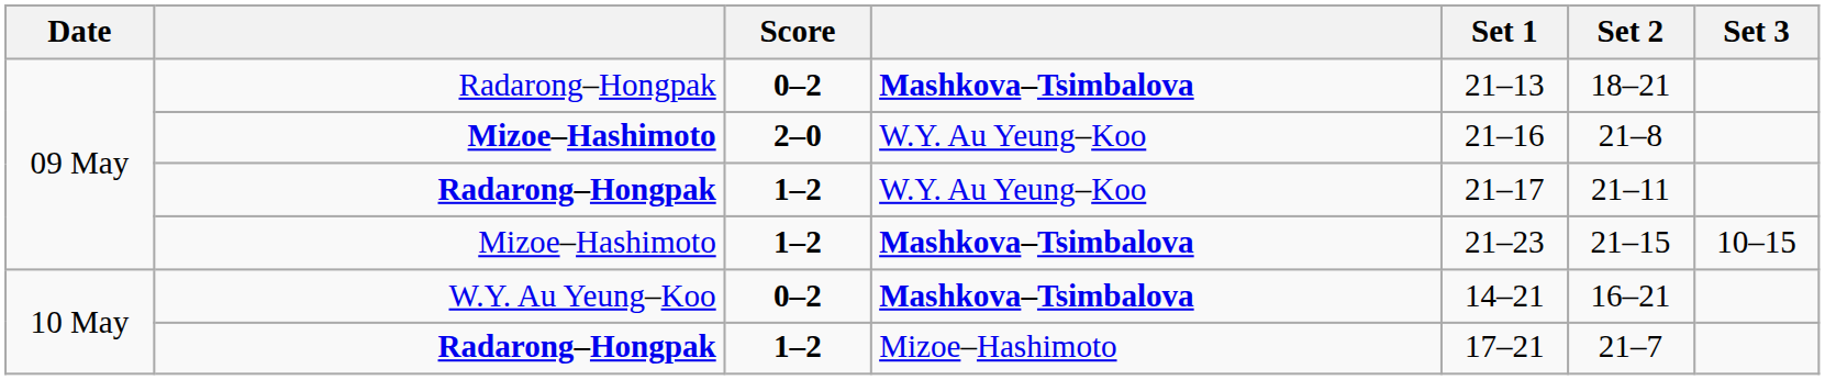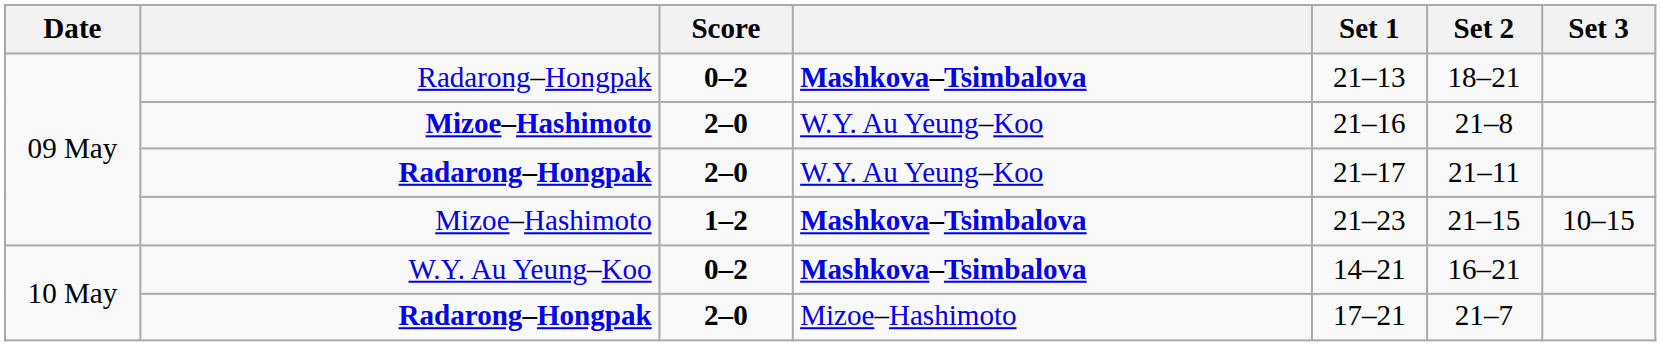 <table class="wikitable" style="text-align: center; font-size:90% ">
 <tr>
 <th width="60">Date</th>
 <th align="right" width="250"></th>
 <th width="60">Score</th>
 <th align="left" width="250"></th>
 <th width="50">Set 1</th>
 <th width="50">Set 2</th>
 <th width="50">Set 3</th>
 </tr>
 <tr>
 <td rowspan=4>09 May</td>
 <td align=right><a href='#'>Radarong</a>–<a href='#'>Hongpak</a> </td>
 <td align=center><strong>0–2</strong></td>
 <td align=left><strong> <a href='#'>Mashkova</a>–<a href='#'>Tsimbalova</a></strong></td>
 <td>21–13</td>
 <td>18–21</td>
 <td></td>
 </tr>
 <tr>
 <td align=right><strong><a href='#'>Mizoe</a>–<a href='#'>Hashimoto</a> </strong></td>
 <td align=center><strong>2–0</strong></td>
 <td align=left> <a href='#'>W.Y. Au Yeung</a>–<a href='#'>Koo</a></td>
 <td>21–16</td>
 <td>21–8</td>
 <td></td>
 </tr>
 <tr>
 <td align=right><strong><a href='#'>Radarong</a>–<a href='#'>Hongpak</a> </strong></td>
-<td align=center><strong>1–2</strong></td>
+<td align=center><strong>2–0</strong></td>
 <td align=left> <a href='#'>W.Y. Au Yeung</a>–<a href='#'>Koo</a></td>
 <td>21–17</td>
 <td>21–11</td>
 <td></td>
 </tr>
 <tr>
 <td align=right><a href='#'>Mizoe</a>–<a href='#'>Hashimoto</a> </td>
 <td align=center><strong>1–2</strong></td>
 <td align=left><strong> <a href='#'>Mashkova</a>–<a href='#'>Tsimbalova</a></strong></td>
 <td>21–23</td>
 <td>21–15</td>
 <td>10–15</td>
 </tr>
 <tr>
 <td rowspan=2>10 May</td>
 <td align=right><a href='#'>W.Y. Au Yeung</a>–<a href='#'>Koo</a> </td>
 <td align=center><strong>0–2</strong></td>
 <td align=left><strong> <a href='#'>Mashkova</a>–<a href='#'>Tsimbalova</a></strong></td>
 <td>14–21</td>
 <td>16–21</td>
 <td></td>
 </tr>
 <tr>
 <td align=right><strong><a href='#'>Radarong</a>–<a href='#'>Hongpak</a> </strong></td>
-<td align=center><strong>1–2</strong></td>
+<td align=center><strong>2–0</strong></td>
 <td align=left> <a href='#'>Mizoe</a>–<a href='#'>Hashimoto</a></td>
 <td>17–21</td>
 <td>21–7</td>
 <td></td>
 </tr>
 </table>
